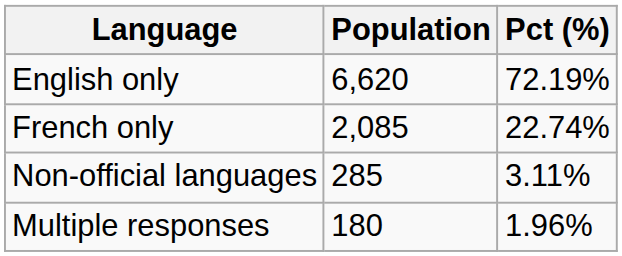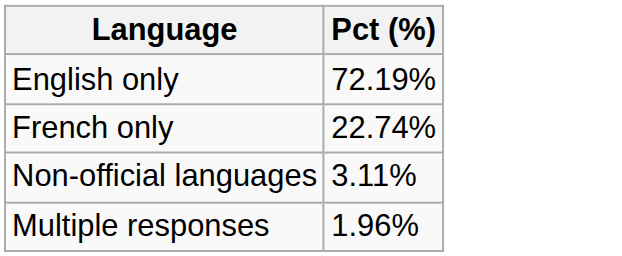 <table class="wikitable" style="float:left; margin-right:1em">
 <tr>
 <th>Language</th>
-<th>Population</th>
 <th>Pct (%)</th>
 </tr>
 <tr>
 <td>English only</td>
-<td>6,620</td>
 <td>72.19%</td>
 </tr>
 <tr>
 <td>French only</td>
-<td>2,085</td>
 <td>22.74%</td>
 </tr>
 <tr>
 <td>Non-official languages</td>
-<td>285</td>
 <td>3.11%</td>
 </tr>
 <tr>
 <td>Multiple responses</td>
-<td>180</td>
 <td>1.96%</td>
 </tr>
 </table>
